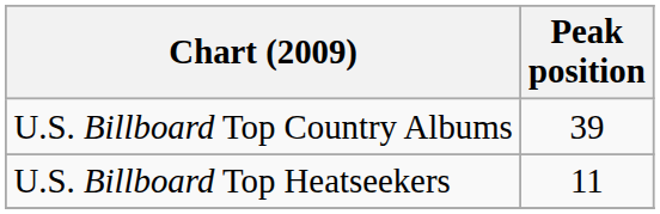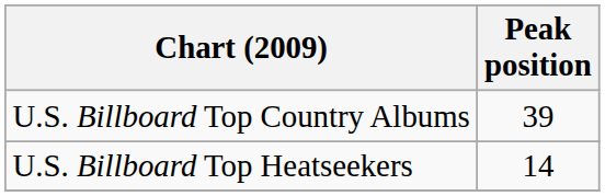 <table class="wikitable">
 <tr>
 <th>Chart (2009)</th>
 <th>Peak<br>position</th>
 </tr>
 <tr>
 <td>U.S. <em>Billboard</em> Top Country Albums</td>
 <td align="center">39</td>
 </tr>
 <tr>
 <td>U.S. <em>Billboard</em> Top Heatseekers</td>
-<td align="center">11</td>
+<td align="center">14</td>
 </tr>
 <tr>
 </tr>
 </table>
